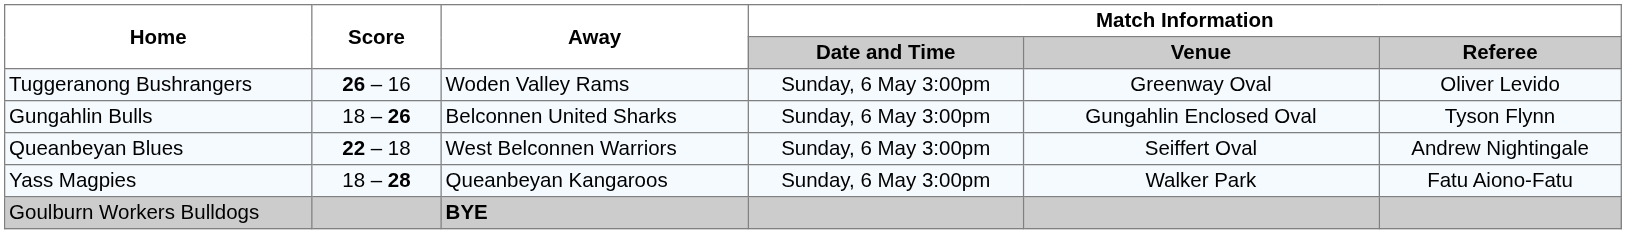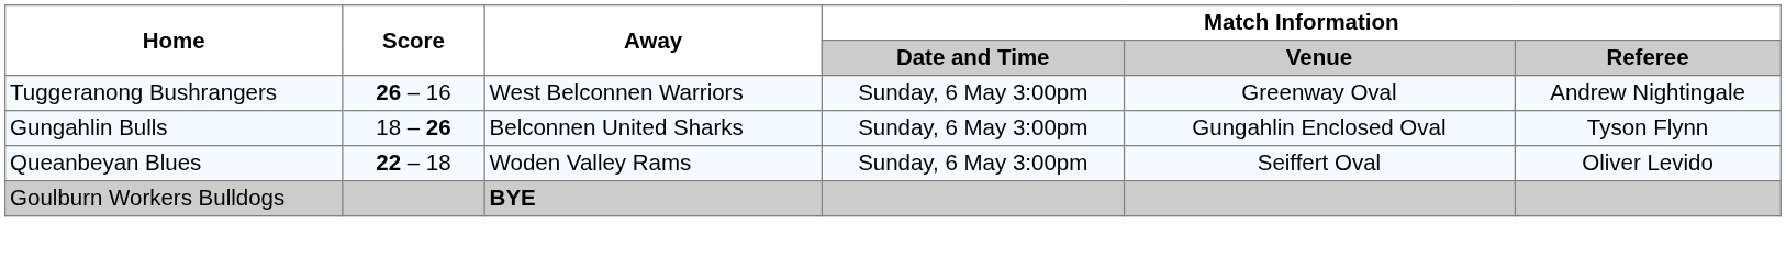 <table border="1" cellpadding="3" cellspacing="0" width="100%" style="border-collapse:collapse;  text-align:center;">
 <tr>
 <th rowspan="2" width="19%">Home</th>
 <th rowspan="2" width="8%">Score</th>
 <th rowspan="2" width="19%">Away</th>
 <th colspan="3">Match Information</th>
 </tr>
 <tr bgcolor="#CCCCCC">
 <th width="17%">Date and Time</th>
 <th width="22%">Venue</th>
 <th width="50%">Referee</th>
 </tr>
 <tr style="text-align:center; background:#f5faff;">
 <td align="left"> Tuggeranong Bushrangers</td>
 <td><strong>26</strong> – 16</td>
-<td align="left"> Woden Valley Rams</td>
+<td align="left"> West Belconnen Warriors</td>
 <td>Sunday, 6 May 3:00pm</td>
 <td>Greenway Oval</td>
-<td>Oliver Levido</td>
+<td>Andrew Nightingale</td>
 </tr>
 <tr style="text-align:center; background:#f5faff;">
 <td align="left"> Gungahlin Bulls</td>
 <td>18 – <strong>26</strong></td>
 <td align="left"> Belconnen United Sharks</td>
 <td>Sunday, 6 May 3:00pm</td>
 <td>Gungahlin Enclosed Oval</td>
 <td>Tyson Flynn</td>
 </tr>
 <tr style="text-align:center; background:#f5faff;">
 <td align="left"> Queanbeyan Blues</td>
 <td><strong>22</strong> – 18</td>
-<td align="left"> West Belconnen Warriors</td>
+<td align="left"> Woden Valley Rams</td>
 <td>Sunday, 6 May 3:00pm</td>
 <td>Seiffert Oval</td>
-<td>Andrew Nightingale</td>
-</tr>
-<tr style="text-align:center; background:#f5faff;">
-<td align="left"> Yass Magpies</td>
-<td>18 – <strong>28</strong></td>
-<td align="left"> Queanbeyan Kangaroos</td>
-<td>Sunday, 6 May 3:00pm</td>
-<td>Walker Park</td>
-<td>Fatu Aiono-Fatu</td>
+<td>Oliver Levido</td>
 </tr>
 <tr style="text-align:center; background:#CCCCCC;">
 <td align="left"><strong></strong> Goulburn Workers Bulldogs</td>
 <td></td>
 <td align="left"><strong>BYE</strong></td>
 <td></td>
 <td></td>
 <td></td>
 </tr>
 </table>
